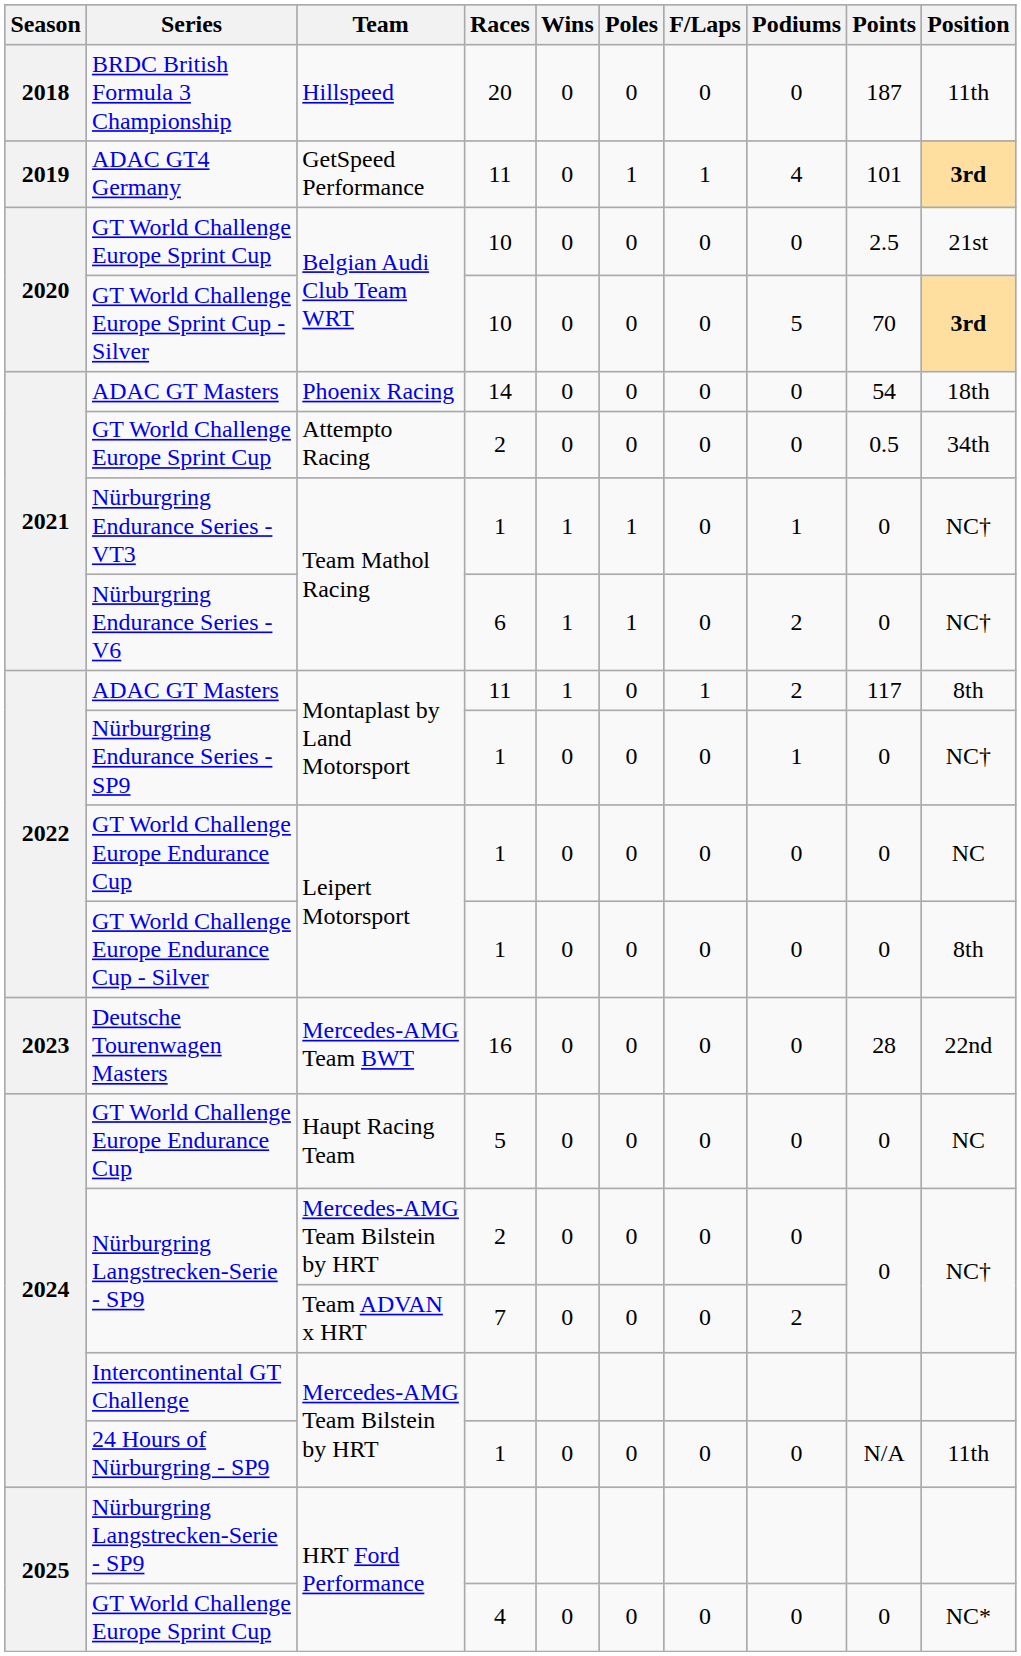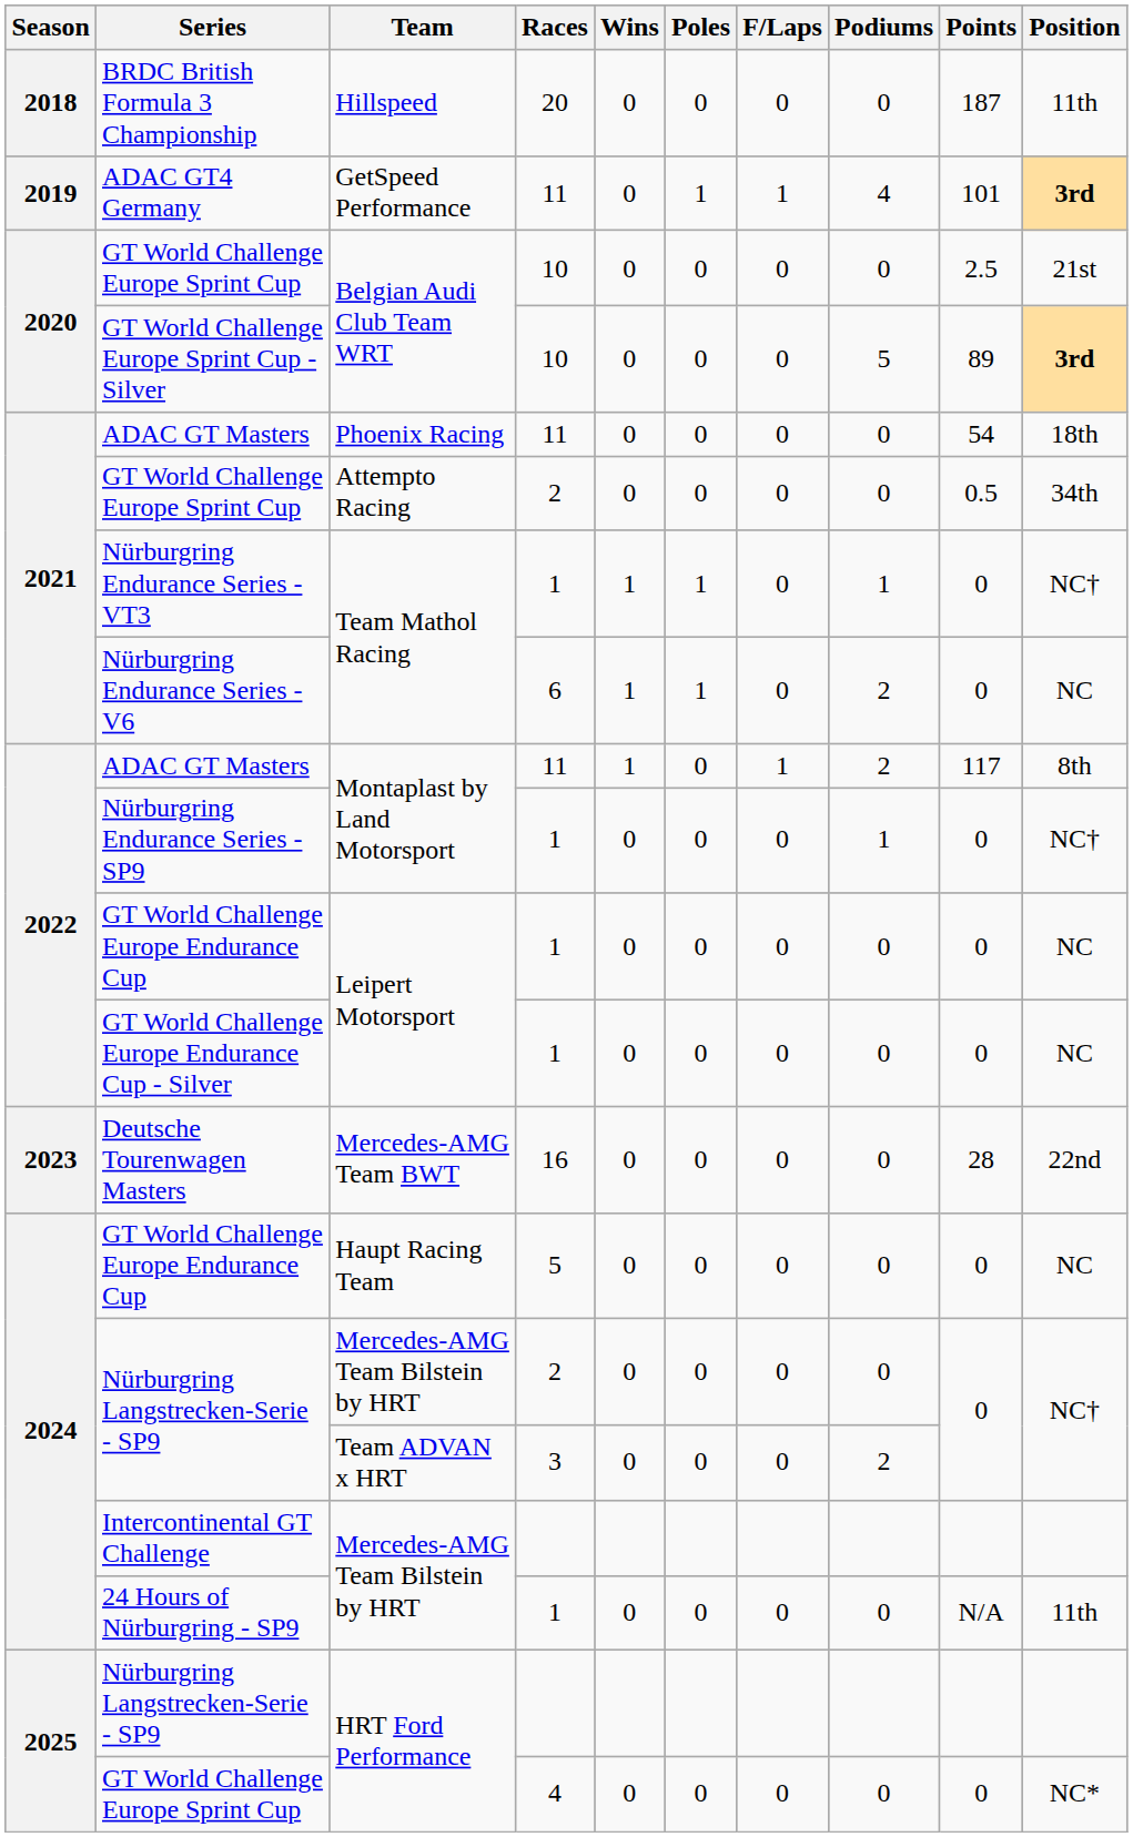 <table class="wikitable" style="font-size: 90%; text-align:center">
 <tr>
 <th>Season</th>
 <th>Series</th>
 <th>Team</th>
 <th>Races</th>
 <th>Wins</th>
 <th>Poles</th>
 <th>F/Laps</th>
 <th>Podiums</th>
 <th>Points</th>
 <th>Position</th>
 </tr>
 <tr>
 <th>2018</th>
 <td align="left"><a href='#'>BRDC British Formula 3 Championship</a></td>
 <td align="left"><a href='#'>Hillspeed</a></td>
 <td>20</td>
 <td>0</td>
 <td>0</td>
 <td>0</td>
 <td>0</td>
 <td>187</td>
 <td>11th</td>
 </tr>
 <tr>
 <th>2019</th>
 <td align="left"><a href='#'>ADAC GT4 Germany</a></td>
 <td align="left">GetSpeed Performance</td>
 <td>11</td>
 <td>0</td>
 <td>1</td>
 <td>1</td>
 <td>4</td>
 <td>101</td>
 <td style="background:#FFDF9F;"><strong>3rd</strong></td>
 </tr>
 <tr>
 <th rowspan="2">2020</th>
 <td align="left"><a href='#'>GT World Challenge Europe Sprint Cup</a></td>
 <td rowspan="2" align="left"><a href='#'>Belgian Audi Club Team WRT</a></td>
 <td>10</td>
 <td>0</td>
 <td>0</td>
 <td>0</td>
 <td>0</td>
 <td>2.5</td>
 <td>21st</td>
 </tr>
 <tr>
 <td align="left"><a href='#'>GT World Challenge Europe Sprint Cup - Silver</a></td>
 <td>10</td>
 <td>0</td>
 <td>0</td>
 <td>0</td>
 <td>5</td>
-<td>70</td>
+<td>89</td>
 <td style="background:#FFDF9F;"><strong>3rd</strong></td>
 </tr>
 <tr>
 <th rowspan="4">2021</th>
 <td align="left"><a href='#'>ADAC GT Masters</a></td>
 <td align="left"><a href='#'>Phoenix Racing</a></td>
-<td>14</td>
+<td>11</td>
 <td>0</td>
 <td>0</td>
 <td>0</td>
 <td>0</td>
 <td>54</td>
 <td>18th</td>
 </tr>
 <tr>
 <td align="left"><a href='#'>GT World Challenge Europe Sprint Cup</a></td>
 <td align="left">Attempto Racing</td>
 <td>2</td>
 <td>0</td>
 <td>0</td>
 <td>0</td>
 <td>0</td>
 <td>0.5</td>
 <td>34th</td>
 </tr>
 <tr>
 <td align="left"><a href='#'>Nürburgring Endurance Series - VT3</a></td>
 <td rowspan="2" align="left">Team Mathol Racing</td>
 <td>1</td>
 <td>1</td>
 <td>1</td>
 <td>0</td>
 <td>1</td>
 <td>0</td>
 <td>NC†</td>
 </tr>
 <tr>
 <td align="left"><a href='#'>Nürburgring Endurance Series - V6</a></td>
 <td>6</td>
 <td>1</td>
 <td>1</td>
 <td>0</td>
 <td>2</td>
 <td>0</td>
-<td>NC†</td>
+<td>NC</td>
 </tr>
 <tr>
 <th rowspan="4">2022</th>
 <td align="left"><a href='#'>ADAC GT Masters</a></td>
 <td rowspan="2" align="left">Montaplast by Land Motorsport</td>
 <td>11</td>
 <td>1</td>
 <td>0</td>
 <td>1</td>
 <td>2</td>
 <td>117</td>
 <td>8th</td>
 </tr>
 <tr>
 <td align="left"><a href='#'>Nürburgring Endurance Series - SP9</a></td>
 <td>1</td>
 <td>0</td>
 <td>0</td>
 <td>0</td>
 <td>1</td>
 <td>0</td>
 <td>NC†</td>
 </tr>
 <tr>
 <td align=left><a href='#'>GT World Challenge Europe Endurance Cup</a></td>
 <td rowspan="2" align=left>Leipert Motorsport</td>
 <td>1</td>
 <td>0</td>
 <td>0</td>
 <td>0</td>
 <td>0</td>
 <td>0</td>
 <td>NC</td>
 </tr>
 <tr>
 <td align="left"><a href='#'>GT World Challenge Europe Endurance Cup - Silver</a></td>
 <td>1</td>
 <td>0</td>
 <td>0</td>
 <td>0</td>
 <td>0</td>
 <td>0</td>
-<td>8th</td>
+<td>NC</td>
 </tr>
 <tr>
 <th>2023</th>
 <td align="left"><a href='#'>Deutsche Tourenwagen Masters</a></td>
 <td align="left"><a href='#'>Mercedes-AMG</a> Team <a href='#'>BWT</a></td>
 <td>16</td>
 <td>0</td>
 <td>0</td>
 <td>0</td>
 <td>0</td>
 <td>28</td>
 <td>22nd</td>
 </tr>
 <tr>
 <th rowspan="5">2024</th>
 <td align=left><a href='#'>GT World Challenge Europe Endurance Cup</a></td>
 <td align=left>Haupt Racing Team</td>
 <td>5</td>
 <td>0</td>
 <td>0</td>
 <td>0</td>
 <td>0</td>
 <td>0</td>
 <td>NC</td>
 </tr>
 <tr>
 <td rowspan="2" align="left"><a href='#'>Nürburgring Langstrecken-Serie - SP9</a></td>
 <td align="left"><a href='#'>Mercedes-AMG</a> Team Bilstein by HRT</td>
 <td>2</td>
 <td>0</td>
 <td>0</td>
 <td>0</td>
 <td>0</td>
 <td rowspan="2">0</td>
 <td rowspan="2">NC†</td>
 </tr>
 <tr>
 <td align=left>Team <a href='#'>ADVAN</a> x HRT</td>
-<td>7</td>
+<td>3</td>
 <td>0</td>
 <td>0</td>
 <td>0</td>
 <td>2</td>
 </tr>
 <tr>
 <td align="left"><a href='#'>Intercontinental GT Challenge</a></td>
 <td rowspan="2" align=left><a href='#'>Mercedes-AMG</a> Team Bilstein by HRT</td>
 <td></td>
 <td></td>
 <td></td>
 <td></td>
 <td></td>
 <td></td>
 <td></td>
 </tr>
 <tr>
 <td align=left><a href='#'>24 Hours of Nürburgring - SP9</a></td>
 <td>1</td>
 <td>0</td>
 <td>0</td>
 <td>0</td>
 <td>0</td>
 <td>N/A</td>
 <td>11th</td>
 </tr>
 <tr>
 <th rowspan="2">2025</th>
 <td align=left><a href='#'>Nürburgring Langstrecken-Serie - SP9</a></td>
 <td rowspan="2" align="left">HRT <a href='#'>Ford Performance</a></td>
 <td></td>
 <td></td>
 <td></td>
 <td></td>
 <td></td>
 <td></td>
 <td></td>
 </tr>
 <tr>
 <td align=left><a href='#'>GT World Challenge Europe Sprint Cup</a></td>
 <td>4</td>
 <td>0</td>
 <td>0</td>
 <td>0</td>
 <td>0</td>
 <td>0</td>
 <td>NC*</td>
 </tr>
 </table>
